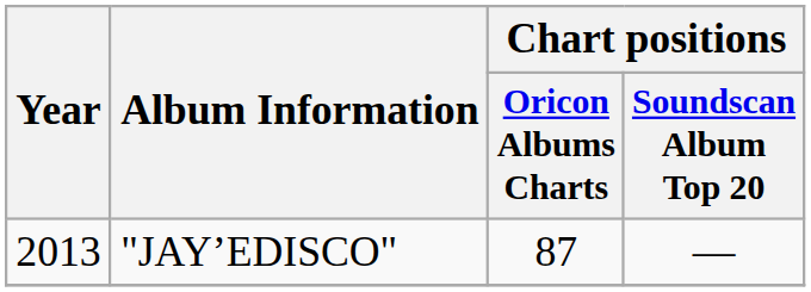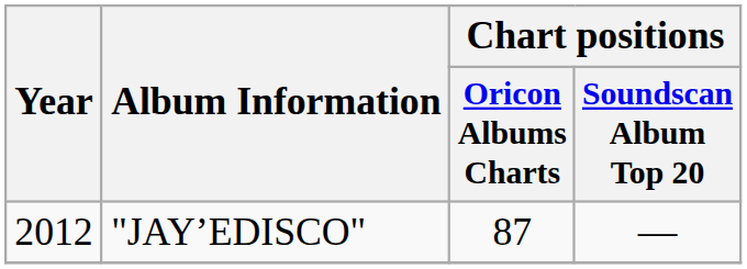 <table class="wikitable">
 <tr>
 <th rowspan="2">Year</th>
 <th rowspan="2">Album Information</th>
 <th colspan="2">Chart positions</th>
 </tr>
 <tr style="font-size:smaller;">
 <th width="35"><a href='#'>Oricon</a> Albums Charts</th>
 <th width="35"><a href='#'>Soundscan</a> Album Top 20</th>
 </tr>
 <tr>
-<td align="center">2013</td>
+<td align="center">2012</td>
 <td>"JAY’EDISCO"<br></td>
 <td align="center">87</td>
 <td align="center">—</td>
 </tr>
 <tr>
 </tr>
 </table>
